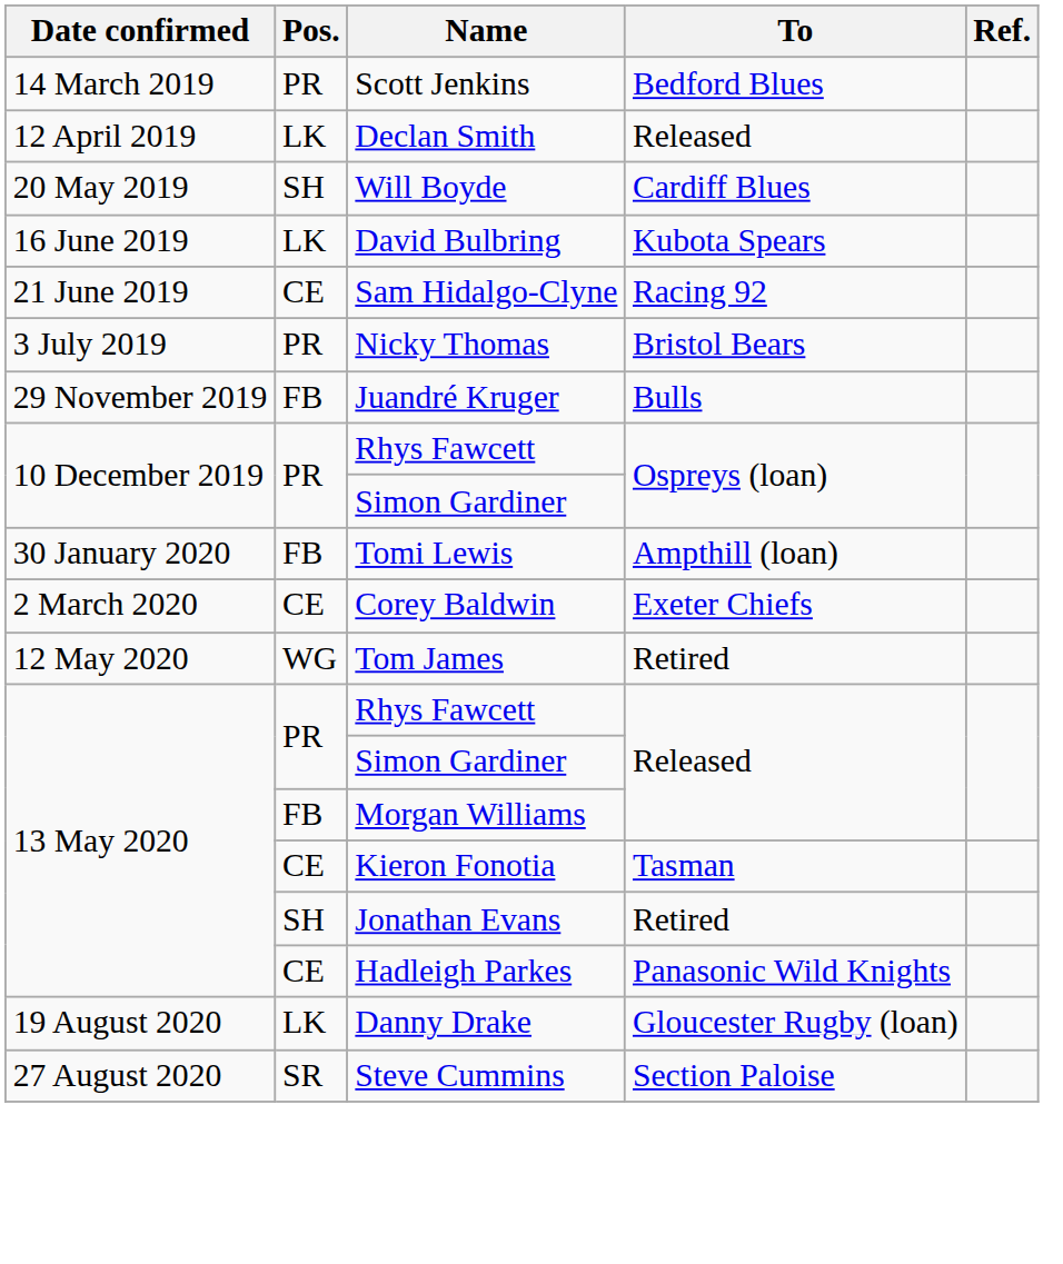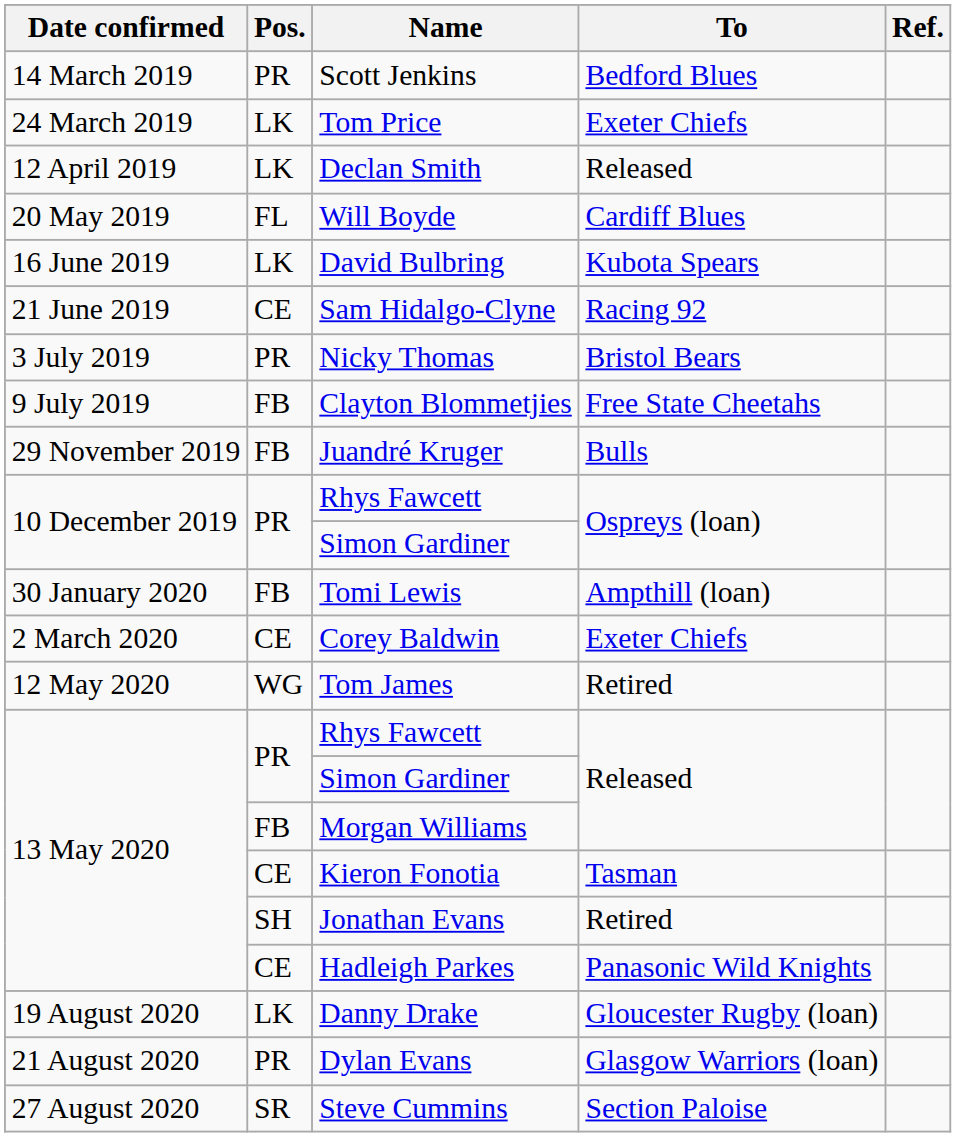 <table class="wikitable">
 <tr>
 <th>Date confirmed</th>
 <th>Pos.</th>
 <th>Name</th>
 <th>To</th>
 <th>Ref.</th>
 </tr>
 <tr>
 <td>14 March 2019</td>
 <td>PR</td>
 <td> Scott Jenkins</td>
 <td> <a href='#'>Bedford Blues</a></td>
 <td></td>
 </tr>
 <tr>
+<td>24 March 2019</td>
+<td>LK</td>
+<td> <a href='#'>Tom Price</a></td>
+<td> <a href='#'>Exeter Chiefs</a></td>
+<td></td>
+</tr>
+<tr>
 <td>12 April 2019</td>
 <td>LK</td>
 <td> <a href='#'>Declan Smith</a></td>
 <td>Released</td>
 <td></td>
 </tr>
 <tr>
 <td>20 May 2019</td>
-<td>SH</td>
+<td>FL</td>
 <td> <a href='#'>Will Boyde</a></td>
 <td><a href='#'>Cardiff Blues</a></td>
 <td></td>
 </tr>
 <tr>
 <td>16 June 2019</td>
 <td>LK</td>
 <td> <a href='#'>David Bulbring</a></td>
 <td> <a href='#'>Kubota Spears</a></td>
 <td></td>
 </tr>
 <tr>
 <td>21 June 2019</td>
 <td>CE</td>
 <td> <a href='#'>Sam Hidalgo-Clyne</a></td>
 <td> <a href='#'>Racing 92</a></td>
 <td></td>
 </tr>
 <tr>
 <td>3 July 2019</td>
 <td>PR</td>
 <td> <a href='#'>Nicky Thomas</a></td>
 <td> <a href='#'>Bristol Bears</a></td>
+<td></td>
+</tr>
+<tr>
+<td>9 July 2019</td>
+<td>FB</td>
+<td> <a href='#'>Clayton Blommetjies</a></td>
+<td> <a href='#'>Free State Cheetahs</a></td>
 <td></td>
 </tr>
 <tr>
 <td>29 November 2019</td>
 <td>FB</td>
 <td> <a href='#'>Juandré Kruger</a></td>
 <td> <a href='#'>Bulls</a></td>
 <td></td>
 </tr>
 <tr>
 <td rowspan="2">10 December 2019</td>
 <td rowspan="2">PR</td>
 <td> <a href='#'>Rhys Fawcett</a></td>
 <td rowspan="2"><a href='#'>Ospreys</a> (loan)</td>
 <td rowspan="2"></td>
 </tr>
 <tr>
 <td> <a href='#'>Simon Gardiner</a></td>
 </tr>
 <tr>
 <td>30 January 2020</td>
 <td>FB</td>
 <td> <a href='#'>Tomi Lewis</a></td>
 <td> <a href='#'>Ampthill</a> (loan)</td>
 <td></td>
 </tr>
 <tr>
 <td>2 March 2020</td>
 <td>CE</td>
 <td> <a href='#'>Corey Baldwin</a></td>
 <td> <a href='#'>Exeter Chiefs</a></td>
 <td></td>
 </tr>
 <tr>
 <td>12 May 2020</td>
 <td>WG</td>
 <td> <a href='#'>Tom James</a></td>
 <td>Retired</td>
 <td></td>
 </tr>
 <tr>
 <td rowspan="6">13 May 2020</td>
 <td rowspan="2">PR</td>
 <td> <a href='#'>Rhys Fawcett</a></td>
 <td rowspan="3">Released</td>
 <td rowspan="3"></td>
 </tr>
 <tr>
 <td> <a href='#'>Simon Gardiner</a></td>
 </tr>
 <tr>
 <td>FB</td>
 <td> <a href='#'>Morgan Williams</a></td>
 </tr>
 <tr>
 <td>CE</td>
 <td> <a href='#'>Kieron Fonotia</a></td>
 <td> <a href='#'>Tasman</a></td>
 <td></td>
 </tr>
 <tr>
 <td>SH</td>
 <td> <a href='#'>Jonathan Evans</a></td>
 <td>Retired</td>
 <td></td>
 </tr>
 <tr>
 <td>CE</td>
 <td> <a href='#'>Hadleigh Parkes</a></td>
 <td> <a href='#'>Panasonic Wild Knights</a></td>
 <td></td>
 </tr>
 <tr>
 <td>19 August 2020</td>
 <td>LK</td>
 <td> <a href='#'>Danny Drake</a></td>
 <td> <a href='#'>Gloucester Rugby</a> (loan)</td>
 <td></td>
 </tr>
 <tr>
+<td>21 August 2020</td>
+<td>PR</td>
+<td> <a href='#'>Dylan Evans</a></td>
+<td> <a href='#'>Glasgow Warriors</a> (loan)</td>
+<td></td>
+</tr>
+<tr>
 <td>27 August 2020</td>
 <td>SR</td>
 <td> <a href='#'>Steve Cummins</a></td>
 <td> <a href='#'>Section Paloise</a></td>
 <td></td>
 </tr>
 </table>
